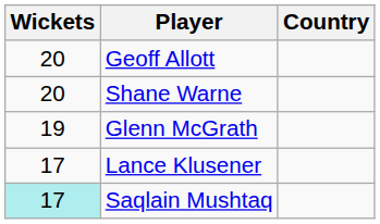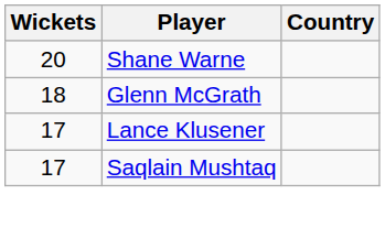 <table class="wikitable">
 <tr>
 <th>Wickets</th>
 <th>Player</th>
 <th>Country</th>
 </tr>
 <tr>
 <td align=center>20</td>
-<td><a href='#'>Geoff Allott</a></td>
-<td></td>
-</tr>
-<tr>
-<td align=center>20</td>
 <td><a href='#'>Shane Warne</a></td>
 <td></td>
 </tr>
 <tr>
-<td align=center>19</td>
+<td align=center>18</td>
 <td><a href='#'>Glenn McGrath</a></td>
 <td></td>
 </tr>
 <tr>
 <td align=center>17</td>
 <td><a href='#'>Lance Klusener</a></td>
 <td></td>
 </tr>
 <tr>
-<td align=center style="background: paleturquoise;">17</td>
+<td align=center>17</td>
 <td><a href='#'>Saqlain Mushtaq</a></td>
 <td></td>
 </tr>
 </table>
